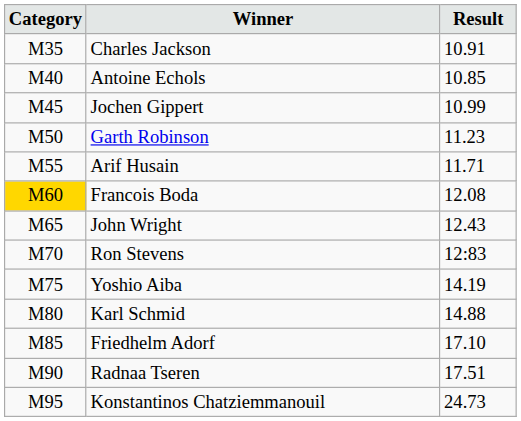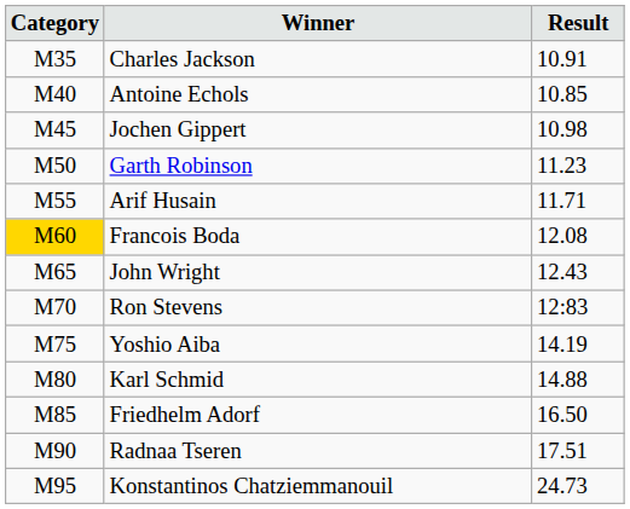 <table class="wikitable" width=35%>
 <tr>
 <td width=15% align="center" bgcolor=#E3E7E6><strong>Category</strong></td>
 <td align="center" bgcolor=#E3E7E6> <strong>Winner</strong></td>
 <td width=15% align="center" bgcolor=#E3E7E6><strong>Result</strong></td>
 </tr>
 <tr>
 <td align="center">M35</td>
 <td> Charles Jackson</td>
 <td>10.91</td>
 </tr>
 <tr>
 <td align="center">M40</td>
 <td> Antoine Echols</td>
 <td>10.85</td>
 </tr>
 <tr>
 <td align="center">M45</td>
 <td> Jochen Gippert</td>
-<td>10.99</td>
+<td>10.98</td>
 </tr>
 <tr>
 <td align="center">M50</td>
 <td> <a href='#'>Garth Robinson</a></td>
 <td>11.23</td>
 </tr>
 <tr>
 <td align="center">M55</td>
 <td> Arif Husain</td>
 <td>11.71</td>
 </tr>
 <tr>
 <td align="center" style="background: gold;">M60</td>
 <td> Francois Boda</td>
 <td>12.08</td>
 </tr>
 <tr>
 <td align="center">M65</td>
 <td> John Wright</td>
 <td>12.43</td>
 </tr>
 <tr>
 <td align="center">M70</td>
 <td> Ron Stevens</td>
 <td>12:83</td>
 </tr>
 <tr>
 <td align="center">M75</td>
 <td> Yoshio Aiba</td>
 <td>14.19</td>
 </tr>
 <tr>
 <td align="center">M80</td>
 <td> Karl Schmid</td>
 <td>14.88</td>
 </tr>
 <tr>
 <td align="center">M85</td>
 <td> Friedhelm Adorf</td>
-<td>17.10</td>
+<td>16.50</td>
 </tr>
 <tr>
 <td align="center">M90</td>
 <td> Radnaa Tseren</td>
 <td>17.51</td>
 </tr>
 <tr>
 <td align="center">M95</td>
 <td> Konstantinos Chatziemmanouil</td>
 <td>24.73</td>
 </tr>
 </table>
